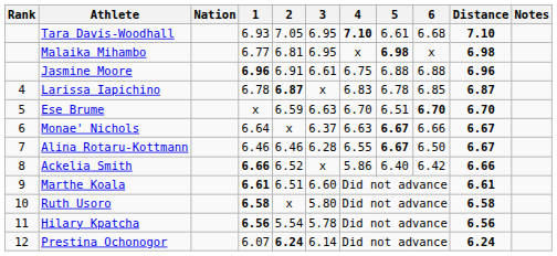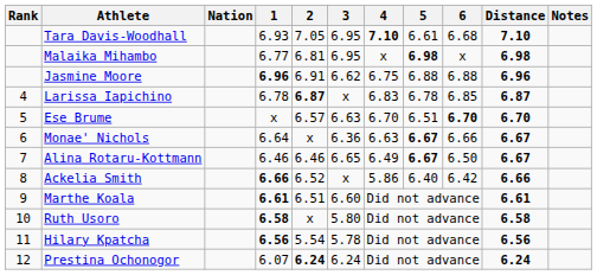 <table class="wikitable sortable" style="text-align:center">
 <tr>
 <th>Rank</th>
 <th>Athlete</th>
 <th>Nation</th>
 <th>1</th>
 <th>2</th>
 <th>3</th>
 <th>4</th>
 <th>5</th>
 <th>6</th>
 <th>Distance</th>
 <th>Notes</th>
 </tr>
 <tr>
 <td></td>
 <td align="left"><a href='#'>Tara Davis-Woodhall</a></td>
 <td align="left"></td>
 <td>6.93</td>
 <td>7.05</td>
 <td>6.95</td>
 <td><strong>7.10</strong></td>
 <td>6.61</td>
 <td>6.68</td>
 <td><strong>7.10</strong></td>
 <td></td>
 </tr>
 <tr>
 <td></td>
 <td align="left"><a href='#'>Malaika Mihambo</a></td>
 <td align="left"></td>
 <td>6.77</td>
 <td>6.81</td>
 <td>6.95</td>
 <td>x</td>
 <td><strong>6.98</strong></td>
 <td>x</td>
 <td><strong>6.98</strong></td>
 <td></td>
 </tr>
 <tr>
 <td></td>
 <td align="left"><a href='#'>Jasmine Moore</a></td>
 <td align="left"></td>
 <td><strong>6.96</strong></td>
 <td>6.91</td>
-<td>6.61</td>
+<td>6.62</td>
 <td>6.75</td>
 <td>6.88</td>
 <td>6.88</td>
 <td><strong>6.96</strong></td>
 <td></td>
 </tr>
 <tr>
 <td>4</td>
 <td align="left"><a href='#'>Larissa Iapichino</a></td>
 <td align="left"></td>
 <td>6.78</td>
 <td><strong>6.87</strong></td>
 <td>x</td>
 <td>6.83</td>
 <td>6.78</td>
 <td>6.85</td>
 <td><strong>6.87</strong></td>
 <td></td>
 </tr>
 <tr>
 <td>5</td>
 <td align="left"><a href='#'>Ese Brume</a></td>
 <td align="left"></td>
 <td>x</td>
-<td>6.59</td>
+<td>6.57</td>
 <td>6.63</td>
 <td>6.70</td>
 <td>6.51</td>
 <td><strong>6.70</strong></td>
 <td><strong>6.70</strong></td>
 <td></td>
 </tr>
 <tr>
 <td>6</td>
 <td align="left"><a href='#'>Monae' Nichols</a></td>
 <td align="left"></td>
 <td>6.64</td>
 <td>x</td>
-<td>6.37</td>
+<td>6.36</td>
 <td>6.63</td>
 <td><strong>6.67</strong></td>
 <td>6.66</td>
 <td><strong>6.67</strong></td>
 <td></td>
 </tr>
 <tr>
 <td>7</td>
 <td align="left"><a href='#'>Alina Rotaru-Kottmann</a></td>
 <td align="left"></td>
 <td>6.46</td>
 <td>6.46</td>
-<td>6.28</td>
-<td>6.55</td>
+<td>6.65</td>
+<td>6.49</td>
 <td><strong>6.67</strong></td>
 <td>6.50</td>
 <td><strong>6.67</strong></td>
 <td></td>
 </tr>
 <tr>
 <td>8</td>
 <td align="left"><a href='#'>Ackelia Smith</a></td>
 <td align="left"></td>
 <td><strong>6.66</strong></td>
 <td>6.52</td>
 <td>x</td>
 <td>5.86</td>
 <td>6.40</td>
 <td>6.42</td>
 <td><strong>6.66</strong></td>
 <td></td>
 </tr>
 <tr>
 <td>9</td>
 <td align="left"><a href='#'>Marthe Koala</a></td>
 <td align="left"></td>
 <td><strong>6.61</strong></td>
 <td>6.51</td>
 <td>6.60</td>
 <td colspan=3>Did not advance</td>
 <td><strong>6.61</strong></td>
 <td></td>
 </tr>
 <tr>
 <td>10</td>
 <td align="left"><a href='#'>Ruth Usoro</a></td>
 <td align="left"></td>
 <td><strong>6.58</strong></td>
 <td>x</td>
 <td>5.80</td>
 <td colspan=3>Did not advance</td>
 <td><strong>6.58</strong></td>
 <td></td>
 </tr>
 <tr>
 <td>11</td>
 <td align="left"><a href='#'>Hilary Kpatcha</a></td>
 <td align="left"></td>
 <td><strong>6.56</strong></td>
 <td>5.54</td>
 <td>5.78</td>
 <td colspan=3>Did not advance</td>
 <td><strong>6.56</strong></td>
 <td></td>
 </tr>
 <tr>
 <td>12</td>
 <td align="left"><a href='#'>Prestina Ochonogor</a></td>
 <td align="left"></td>
 <td>6.07</td>
 <td><strong>6.24</strong></td>
-<td>6.14</td>
+<td>6.24</td>
 <td colspan=3>Did not advance</td>
 <td><strong>6.24</strong></td>
 <td></td>
 </tr>
 </table>
